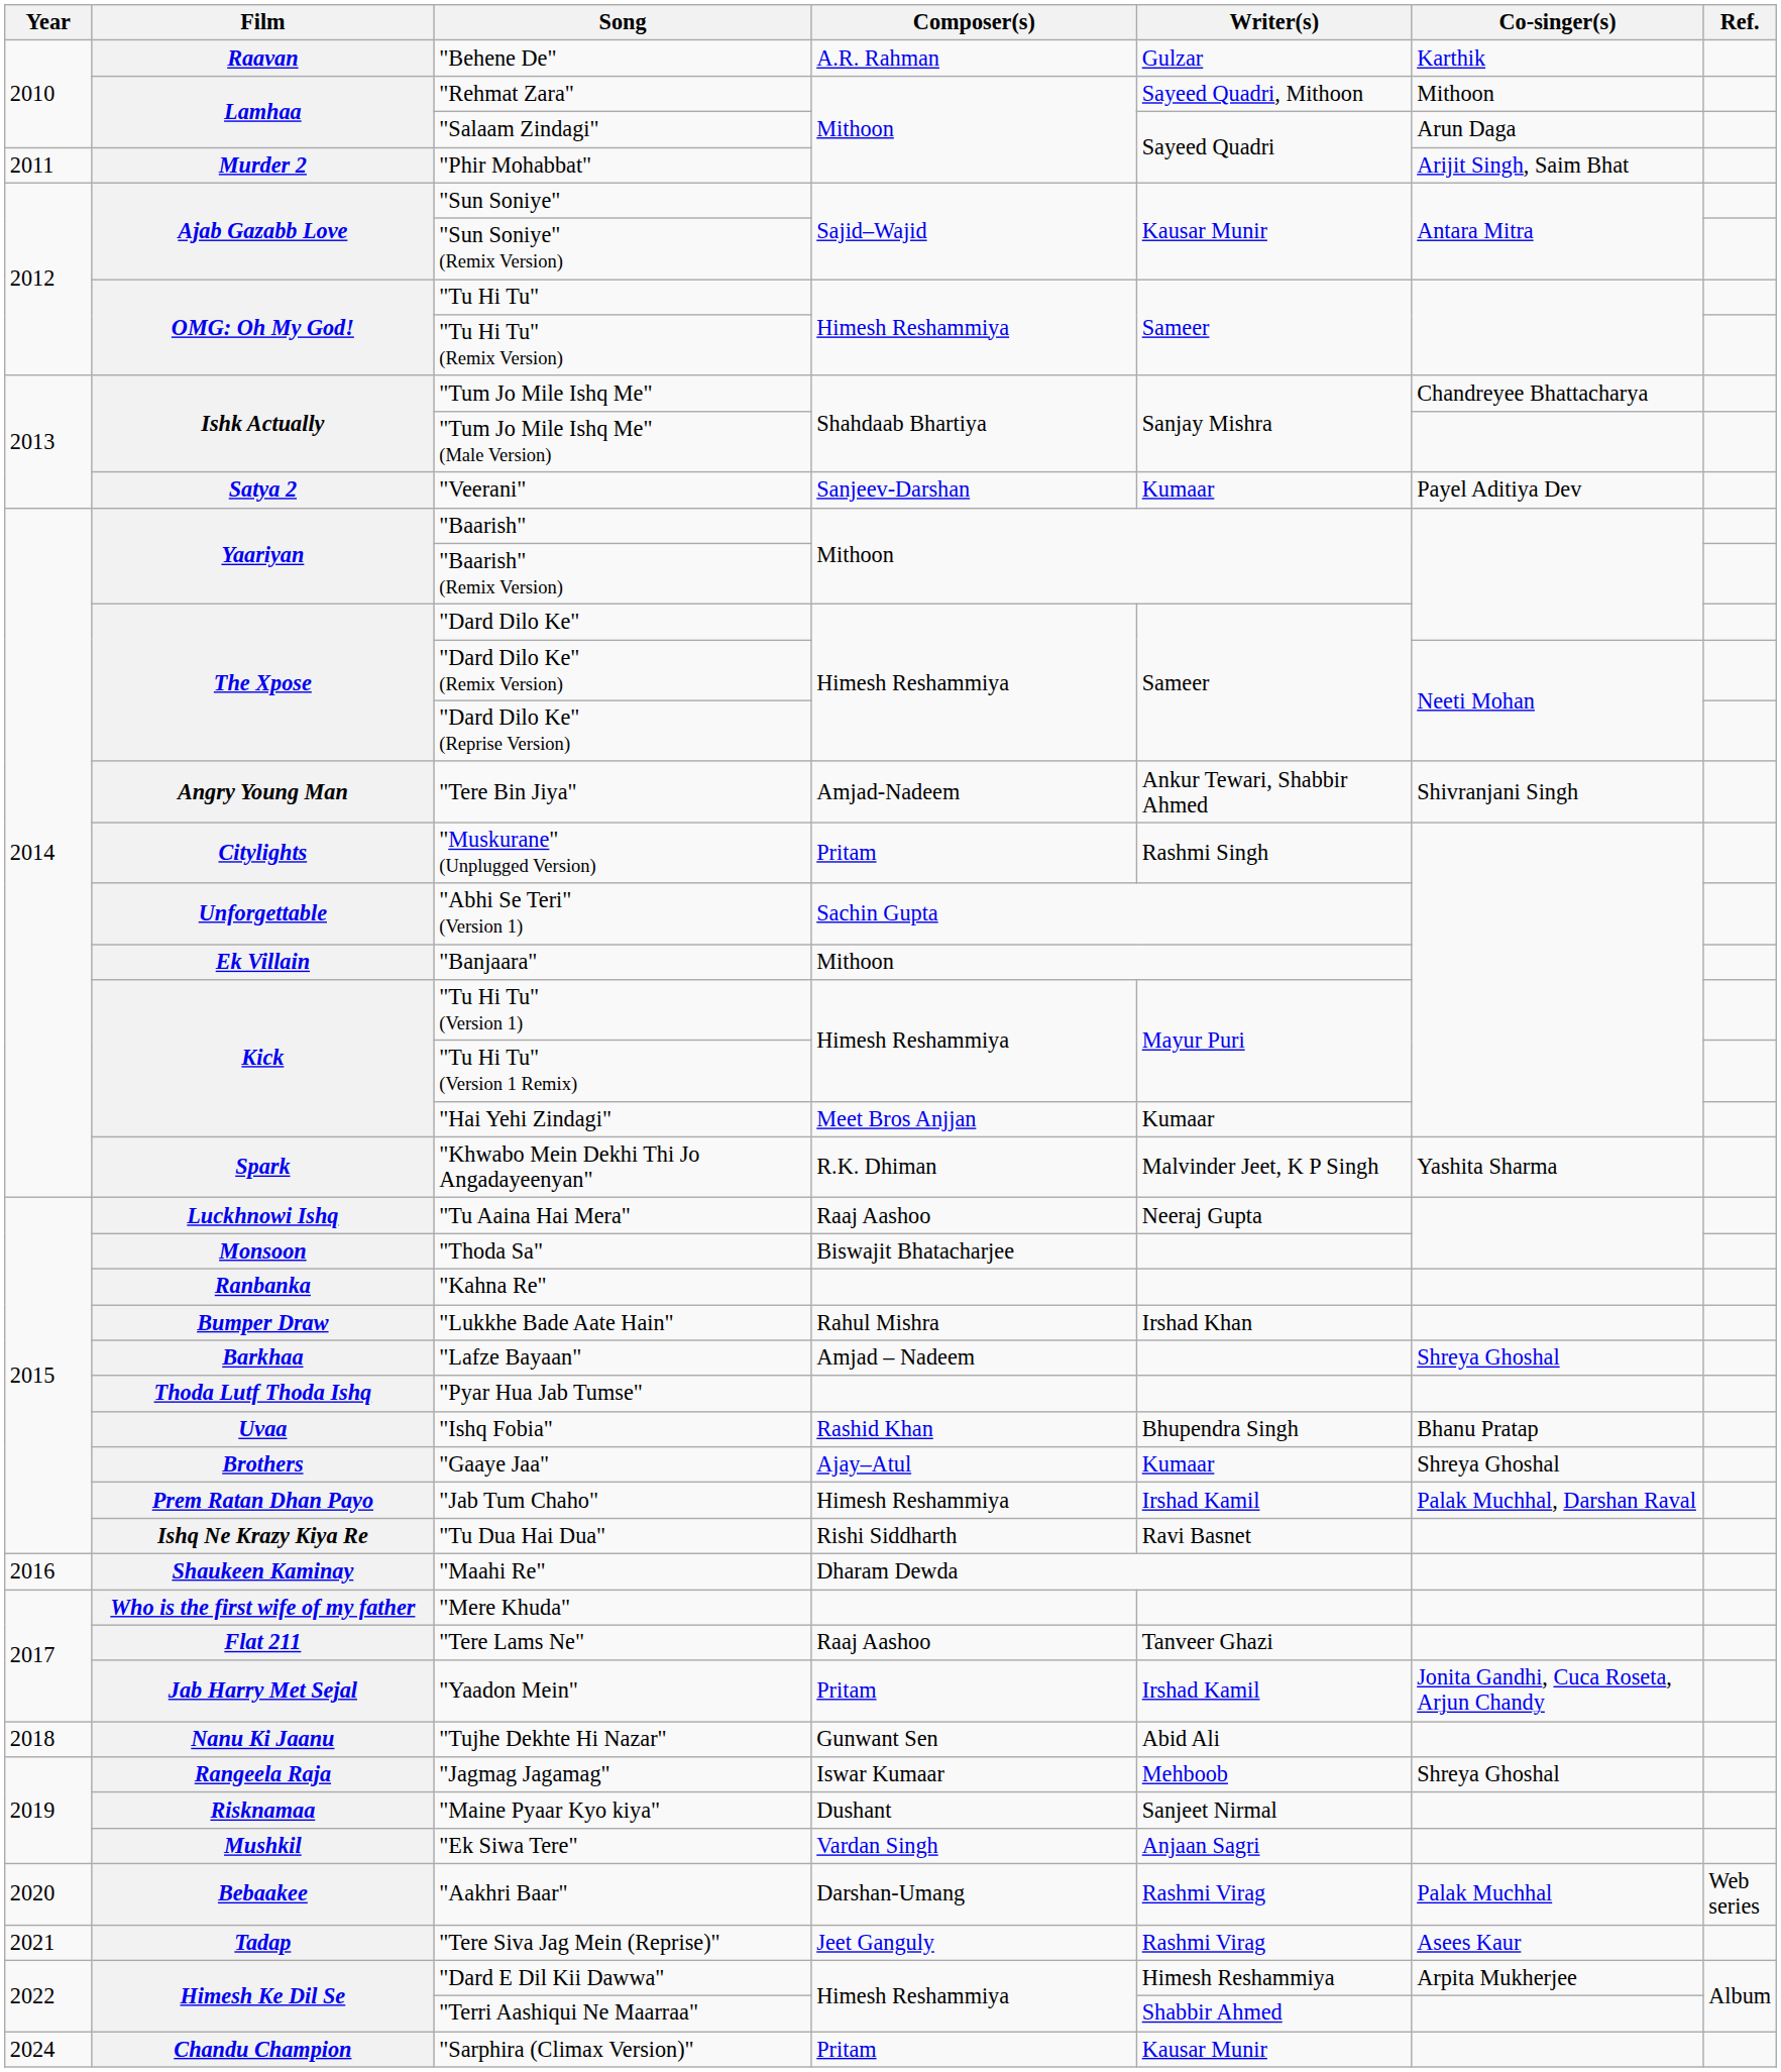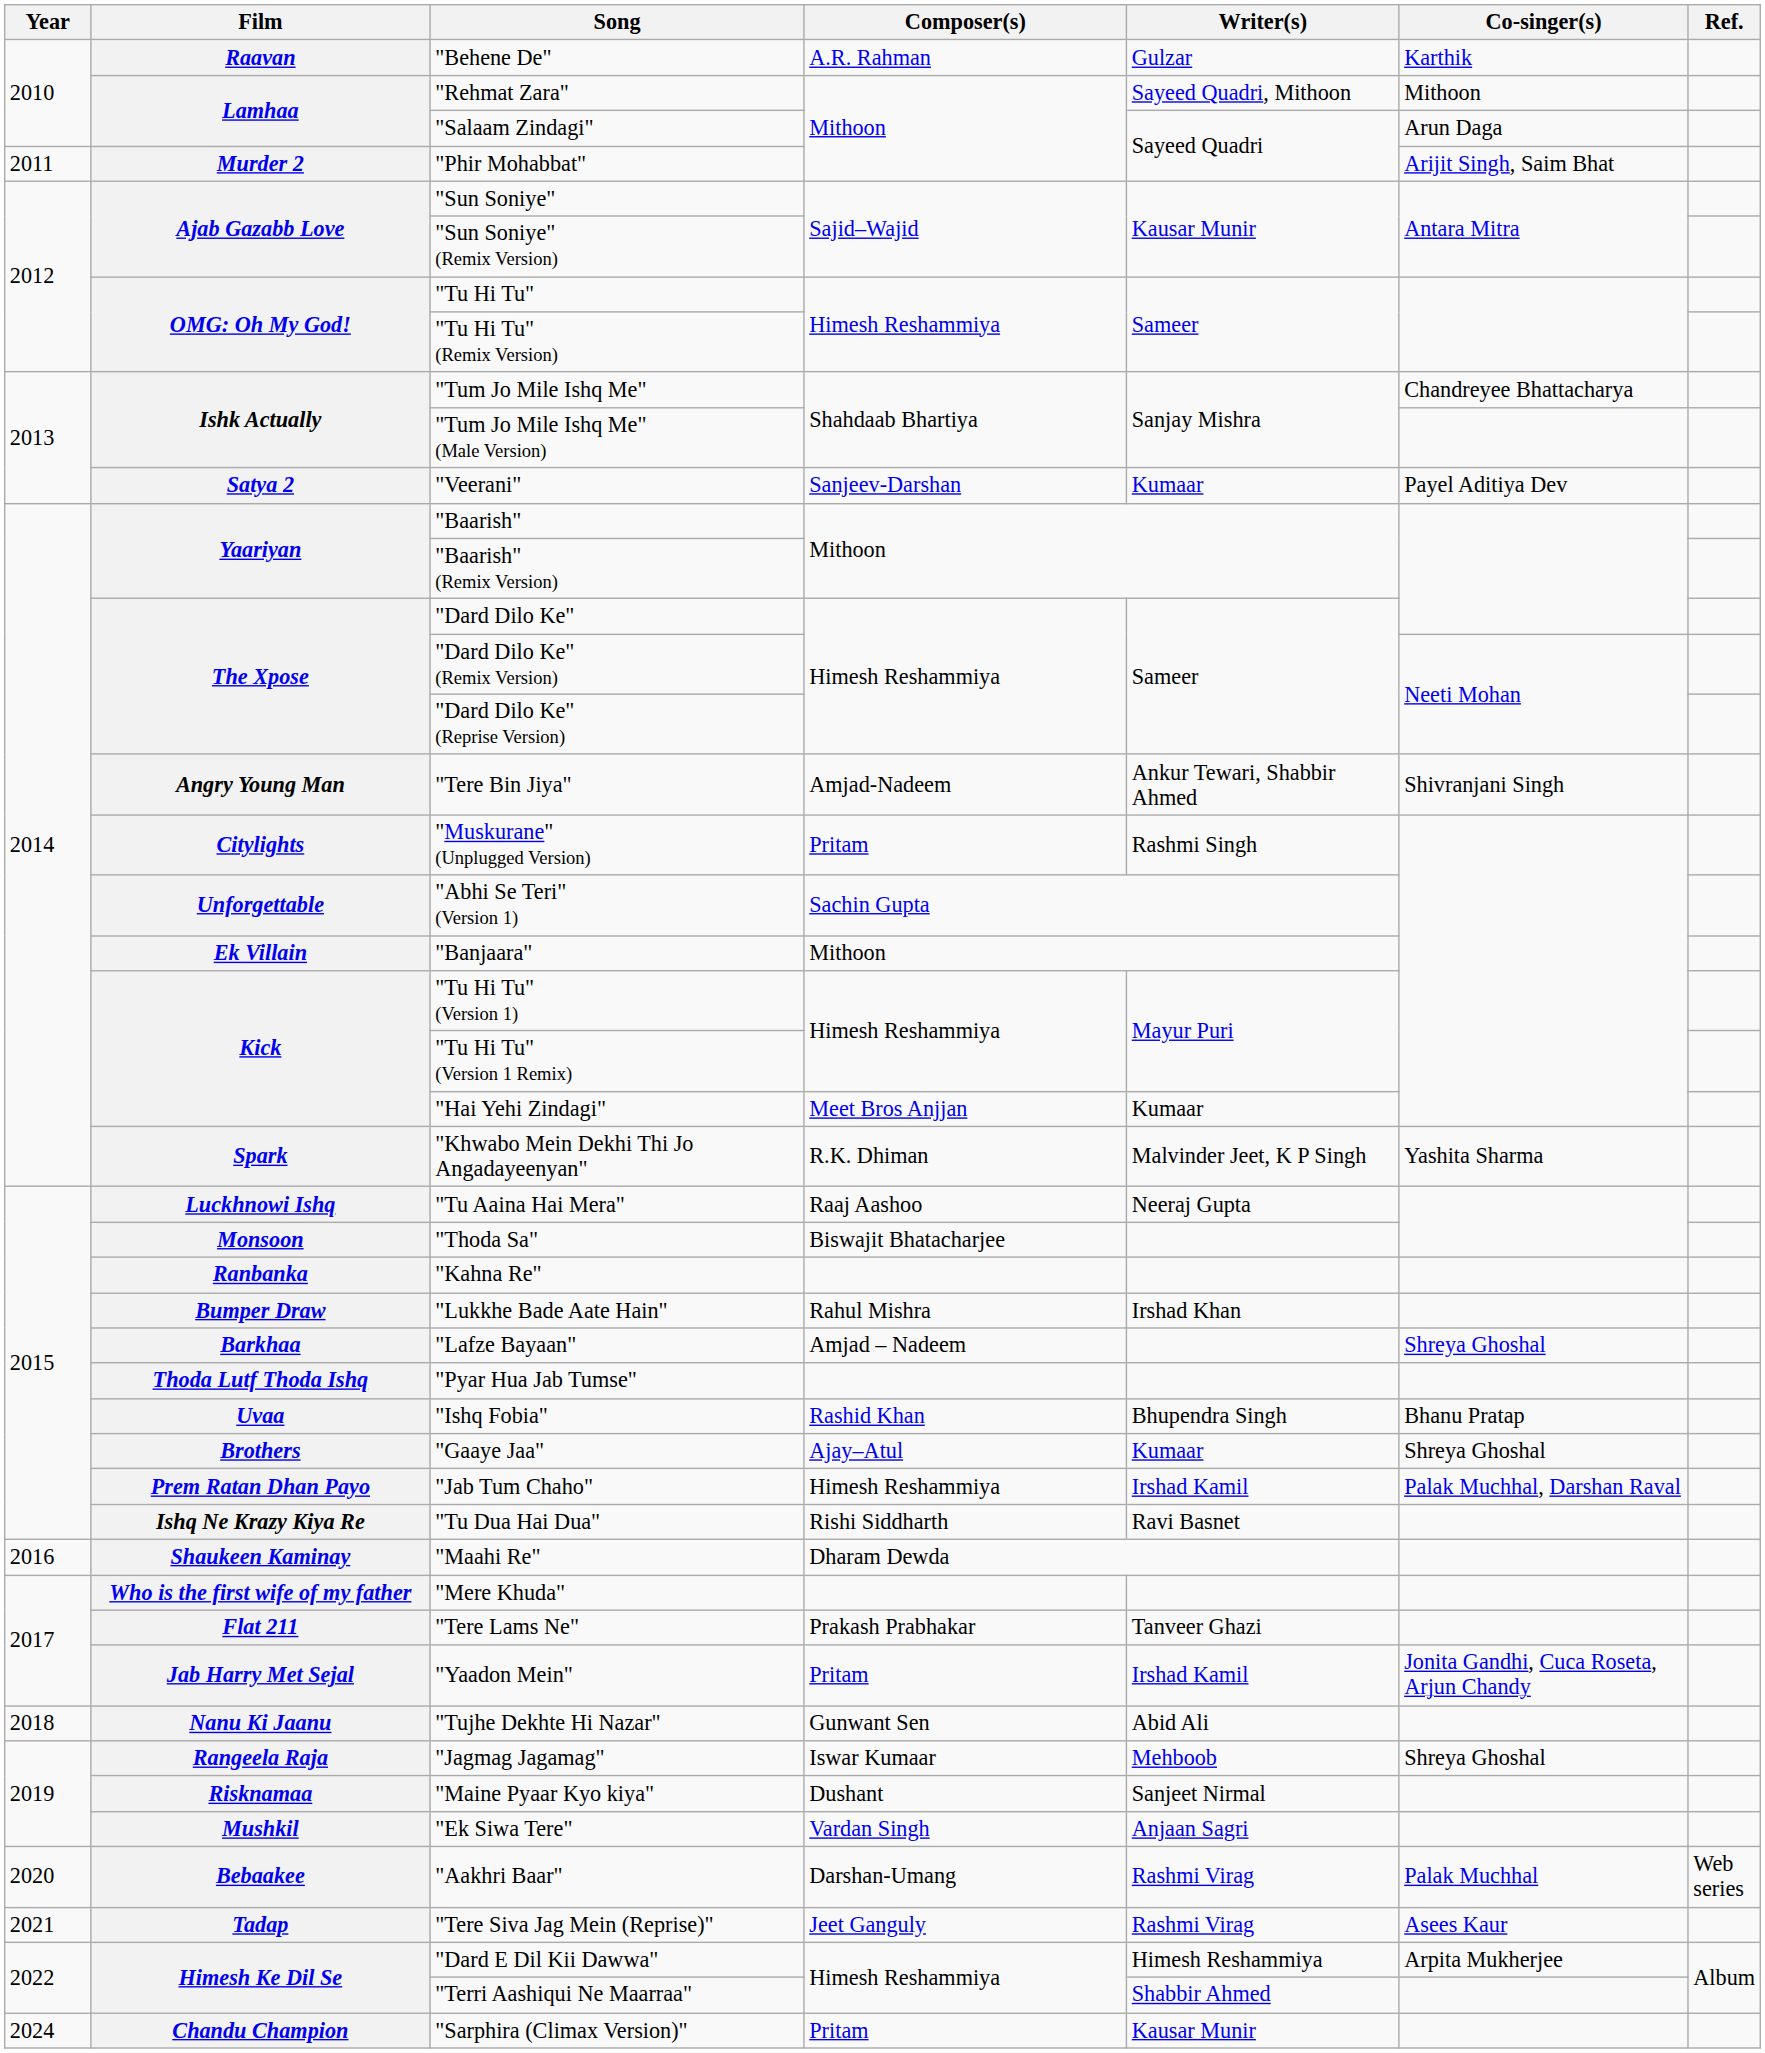 <table class="wikitable plainrowheaders" width="100%">
 <tr>
 <th width="5%">Year</th>
 <th width="20%">Film</th>
 <th width=22%>Song</th>
 <th width=19%>Composer(s)</th>
 <th width=16%>Writer(s)</th>
 <th width=17%>Co-singer(s)</th>
 <th width=1%>Ref.</th>
 </tr>
 <tr>
 <td rowspan="3">2010</td>
 <th scope="row"><em><a href='#'>Raavan</a></em></th>
 <td>"Behene De"</td>
 <td><a href='#'>A.R. Rahman</a></td>
 <td><a href='#'>Gulzar</a></td>
 <td><a href='#'>Karthik</a></td>
 <td></td>
 </tr>
 <tr>
 <th scope="row" rowspan="2"><em><a href='#'>Lamhaa</a></em></th>
 <td>"Rehmat Zara"</td>
 <td rowspan="3"><a href='#'>Mithoon</a></td>
 <td><a href='#'>Sayeed Quadri</a>, Mithoon</td>
 <td>Mithoon</td>
 <td></td>
 </tr>
 <tr>
 <td>"Salaam Zindagi"</td>
 <td rowspan="2">Sayeed Quadri</td>
 <td>Arun Daga</td>
 <td></td>
 </tr>
 <tr>
 <td>2011</td>
 <th scope="row"><em><a href='#'>Murder 2</a></em></th>
 <td>"Phir Mohabbat"</td>
 <td><a href='#'>Arijit Singh</a>, Saim Bhat</td>
 <td></td>
 </tr>
 <tr>
 <td rowspan="4">2012</td>
 <th rowspan="2" scope="row"><em><a href='#'>Ajab Gazabb Love</a></em></th>
 <td>"Sun Soniye"</td>
 <td rowspan="2"><a href='#'>Sajid–Wajid</a></td>
 <td rowspan="2"><a href='#'>Kausar Munir</a></td>
 <td rowspan="2"><a href='#'>Antara Mitra</a></td>
 <td></td>
 </tr>
 <tr>
 <td>"Sun Soniye"<br><small>(Remix Version)</small></td>
 <td></td>
 </tr>
 <tr>
 <th scope="row" rowspan="2"><em><a href='#'>OMG: Oh My God!</a></em></th>
 <td>"Tu Hi Tu"</td>
 <td rowspan="2"><a href='#'>Himesh Reshammiya</a></td>
 <td rowspan="2"><a href='#'>Sameer</a></td>
 <td rowspan="2"></td>
 <td></td>
 </tr>
 <tr>
 <td>"Tu Hi Tu"<br><small>(Remix Version)</small></td>
 <td></td>
 </tr>
 <tr>
 <td rowspan="3">2013</td>
 <th rowspan="2" scope="row"><em>Ishk Actually</em></th>
 <td>"Tum Jo Mile Ishq Me"</td>
 <td rowspan="2">Shahdaab Bhartiya</td>
 <td rowspan="2">Sanjay Mishra</td>
 <td>Chandreyee Bhattacharya</td>
 <td></td>
 </tr>
 <tr>
 <td>"Tum Jo Mile Ishq Me"<br><small>(Male Version)</small></td>
 <td></td>
 <td></td>
 </tr>
 <tr>
 <th scope="row"><em><a href='#'>Satya 2</a></em></th>
 <td>"Veerani"</td>
 <td><a href='#'>Sanjeev-Darshan</a></td>
 <td><a href='#'>Kumaar</a></td>
 <td>Payel Aditiya Dev</td>
 <td></td>
 </tr>
 <tr>
 <td rowspan="13">2014</td>
 <th rowspan="2" scope="row"><em><a href='#'>Yaariyan</a></em></th>
 <td>"Baarish"</td>
 <td rowspan="2" colspan="2">Mithoon</td>
 <td rowspan="3"></td>
 <td></td>
 </tr>
 <tr>
 <td>"Baarish"<br><small>(Remix Version)</small></td>
 <td></td>
 </tr>
 <tr>
 <th scope="row" rowspan="3"><em><a href='#'>The Xpose</a></em></th>
 <td>"Dard Dilo Ke"</td>
 <td rowspan="3">Himesh Reshammiya</td>
 <td rowspan="3">Sameer</td>
 <td></td>
 </tr>
 <tr>
 <td>"Dard Dilo Ke"<br><small>(Remix Version)</small></td>
 <td rowspan="2"><a href='#'>Neeti Mohan</a></td>
 <td></td>
 </tr>
 <tr>
 <td>"Dard Dilo Ke"<br><small>(Reprise Version)</small></td>
 <td></td>
 </tr>
 <tr>
 <th scope="row"><em>Angry Young Man</em></th>
 <td>"Tere Bin Jiya"</td>
 <td>Amjad-Nadeem</td>
 <td>Ankur Tewari, Shabbir Ahmed</td>
 <td>Shivranjani Singh</td>
 <td></td>
 </tr>
 <tr>
 <th scope="row"><em><a href='#'>Citylights</a></em></th>
 <td>"<a href='#'>Muskurane</a>"<br><small>(Unplugged Version)</small></td>
 <td><a href='#'>Pritam</a></td>
 <td>Rashmi Singh</td>
 <td rowspan="6"></td>
 <td></td>
 </tr>
 <tr>
 <th scope="row"><em><a href='#'>Unforgettable</a></em></th>
 <td>"Abhi Se Teri"<br><small>(Version 1)</small></td>
 <td colspan="2"><a href='#'>Sachin Gupta</a></td>
 <td></td>
 </tr>
 <tr>
 <th scope="row"><em><a href='#'>Ek Villain</a></em></th>
 <td>"Banjaara"</td>
 <td colspan="2">Mithoon</td>
 <td></td>
 </tr>
 <tr>
 <th scope="row" rowspan="3"><em><a href='#'>Kick</a></em></th>
 <td>"Tu Hi Tu"<br><small>(Version 1)</small></td>
 <td rowspan="2">Himesh Reshammiya</td>
 <td rowspan="2"><a href='#'>Mayur Puri</a></td>
 <td></td>
 </tr>
 <tr>
 <td>"Tu Hi Tu"<br><small>(Version 1 Remix)</small></td>
 <td></td>
 </tr>
 <tr>
 <td>"Hai Yehi Zindagi"</td>
 <td><a href='#'>Meet Bros Anjjan</a></td>
 <td>Kumaar</td>
 <td></td>
 </tr>
 <tr>
 <th scope="row"><em><a href='#'>Spark</a></em></th>
 <td>"Khwabo Mein Dekhi Thi Jo Angadayeenyan"</td>
 <td>R.K. Dhiman</td>
 <td>Malvinder Jeet, K P Singh</td>
 <td>Yashita Sharma</td>
 <td></td>
 </tr>
 <tr>
 <td rowspan="10">2015</td>
 <th scope="row"><em><a href='#'>Luckhnowi Ishq</a></em></th>
 <td>"Tu Aaina Hai Mera"</td>
 <td>Raaj Aashoo</td>
 <td>Neeraj Gupta</td>
 <td rowspan="2"></td>
 <td></td>
 </tr>
 <tr>
 <th scope="row"><em><a href='#'>Monsoon</a></em></th>
 <td>"Thoda Sa"</td>
 <td>Biswajit Bhatacharjee</td>
 <td></td>
 <td></td>
 </tr>
 <tr>
 <th scope="row"><em><a href='#'>Ranbanka</a></em></th>
 <td>"Kahna Re"</td>
 <td></td>
 <td></td>
 <td></td>
 <td></td>
 </tr>
 <tr>
 <th scope="row"><em><a href='#'>Bumper Draw</a></em></th>
 <td>"Lukkhe Bade Aate Hain"</td>
 <td>Rahul Mishra</td>
 <td>Irshad Khan</td>
 <td></td>
 <td></td>
 </tr>
 <tr>
 <th scope="row"><em><a href='#'>Barkhaa</a></em></th>
 <td>"Lafze Bayaan"</td>
 <td>Amjad – Nadeem</td>
 <td></td>
 <td><a href='#'>Shreya Ghoshal</a></td>
 <td></td>
 </tr>
 <tr>
 <th scope="row"><em><a href='#'>Thoda Lutf Thoda Ishq</a></em></th>
 <td>"Pyar Hua Jab Tumse"</td>
 <td></td>
 <td></td>
 <td></td>
 <td></td>
 </tr>
 <tr>
 <th scope="row"><em><a href='#'>Uvaa</a></em></th>
 <td>"Ishq Fobia"</td>
 <td><a href='#'>Rashid Khan</a></td>
 <td>Bhupendra Singh</td>
 <td>Bhanu Pratap</td>
 <td></td>
 </tr>
 <tr>
 <th scope="row"><em><a href='#'>Brothers</a></em></th>
 <td>"Gaaye Jaa"</td>
 <td><a href='#'>Ajay–Atul</a></td>
 <td><a href='#'>Kumaar</a></td>
 <td>Shreya Ghoshal</td>
 <td></td>
 </tr>
 <tr>
 <th scope="row"><em><a href='#'>Prem Ratan Dhan Payo</a></em></th>
 <td>"Jab Tum Chaho"</td>
 <td>Himesh Reshammiya</td>
 <td><a href='#'>Irshad Kamil</a></td>
 <td><a href='#'>Palak Muchhal</a>, <a href='#'>Darshan Raval</a></td>
 <td></td>
 </tr>
 <tr>
 <th scope=row><em>Ishq Ne Krazy Kiya Re</em></th>
 <td>"Tu Dua Hai Dua"</td>
 <td>Rishi Siddharth</td>
 <td>Ravi Basnet</td>
 <td></td>
 <td></td>
 </tr>
 <tr>
 <td>2016</td>
 <th scope="row"><em><a href='#'>Shaukeen Kaminay</a></em></th>
 <td>"Maahi Re"</td>
 <td colspan=2>Dharam Dewda</td>
 <td></td>
 <td></td>
 </tr>
 <tr>
 <td rowspan="3">2017</td>
 <th scope="row"><em><a href='#'>Who is the first wife of my father</a></em></th>
 <td>"Mere Khuda"</td>
 <td></td>
 <td></td>
 <td></td>
 <td></td>
 </tr>
 <tr>
 <th scope="row"><em><a href='#'>Flat 211</a></em></th>
 <td>"Tere Lams Ne"</td>
-<td>Raaj Aashoo</td>
+<td>Prakash Prabhakar</td>
 <td>Tanveer Ghazi</td>
 <td></td>
 <td></td>
 </tr>
 <tr>
 <th scope="row"><em><a href='#'>Jab Harry Met Sejal</a></em></th>
 <td>"Yaadon Mein"</td>
 <td><a href='#'>Pritam</a></td>
 <td><a href='#'>Irshad Kamil</a></td>
 <td><a href='#'>Jonita Gandhi</a>, <a href='#'>Cuca Roseta</a>, <a href='#'>Arjun Chandy</a></td>
 <td></td>
 </tr>
 <tr>
 <td>2018</td>
 <th scope="row"><em><a href='#'>Nanu Ki Jaanu</a></em></th>
 <td>"Tujhe Dekhte Hi Nazar"</td>
 <td>Gunwant Sen</td>
 <td>Abid Ali</td>
 <td></td>
 <td></td>
 </tr>
 <tr>
 <td rowspan="3">2019</td>
 <th scope="row"><em><a href='#'>Rangeela Raja</a></em></th>
 <td>"Jagmag Jagamag"</td>
 <td>Iswar Kumaar</td>
 <td><a href='#'>Mehboob</a></td>
 <td>Shreya Ghoshal</td>
 <td></td>
 </tr>
 <tr>
 <th scope="row"><em><a href='#'>Risknamaa</a></em></th>
 <td>"Maine Pyaar Kyo kiya"</td>
 <td>Dushant</td>
 <td Sanjeet Nirmal (lyricist)>Sanjeet Nirmal</td>
 <td></td>
 <td></td>
 </tr>
 <tr>
 <th scope="row"><em><a href='#'>Mushkil</a></em></th>
 <td>"Ek Siwa Tere"</td>
 <td><a href='#'>Vardan Singh</a></td>
 <td><a href='#'>Anjaan Sagri</a></td>
 <td></td>
 <td></td>
 </tr>
 <tr>
 <td>2020</td>
 <th scope="row"><em><a href='#'>Bebaakee</a></em></th>
 <td>"Aakhri Baar"</td>
 <td>Darshan-Umang</td>
 <td><a href='#'>Rashmi Virag</a></td>
 <td><a href='#'>Palak Muchhal</a></td>
 <td>Web series</td>
 </tr>
 <tr>
 <td>2021</td>
 <th scope="row"><em><a href='#'>Tadap</a></em></th>
 <td>"Tere Siva Jag Mein (Reprise)"</td>
 <td><a href='#'>Jeet Ganguly</a></td>
 <td><a href='#'>Rashmi Virag</a></td>
 <td><a href='#'>Asees Kaur</a></td>
 <td></td>
 </tr>
 <tr>
 <td rowspan="2">2022</td>
 <th rowspan="2" scope="row" ;><em><a href='#'>Himesh Ke Dil Se</a> </em></th>
 <td>"Dard E Dil Kii Dawwa"</td>
 <td rowspan=2>Himesh Reshammiya</td>
 <td>Himesh Reshammiya</td>
 <td>Arpita Mukherjee</td>
 <td rowspan=2>Album</td>
 </tr>
 <tr>
 <td>"Terri Aashiqui Ne Maarraa"</td>
 <td><a href='#'>Shabbir Ahmed</a></td>
 <td></td>
 </tr>
 <tr>
 <td>2024</td>
 <th scope="row"><em><a href='#'>Chandu Champion</a></em></th>
 <td>"Sarphira (Climax Version)"</td>
 <td><a href='#'>Pritam</a></td>
 <td><a href='#'>Kausar Munir</a></td>
 <td></td>
 <td></td>
 </tr>
 </table>
